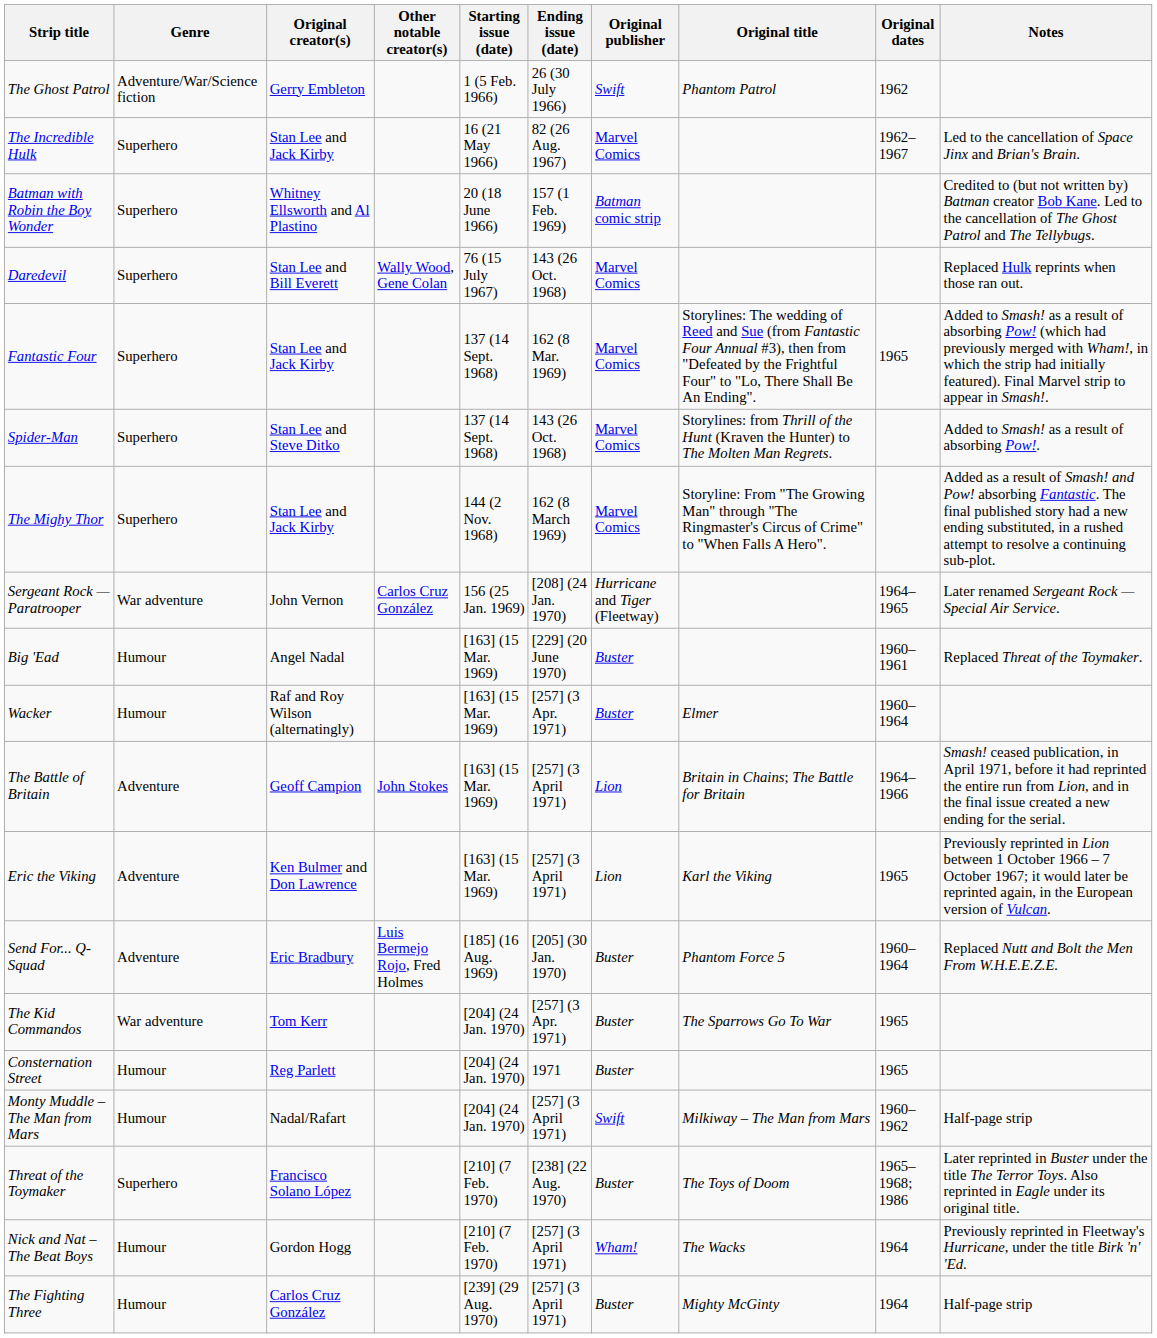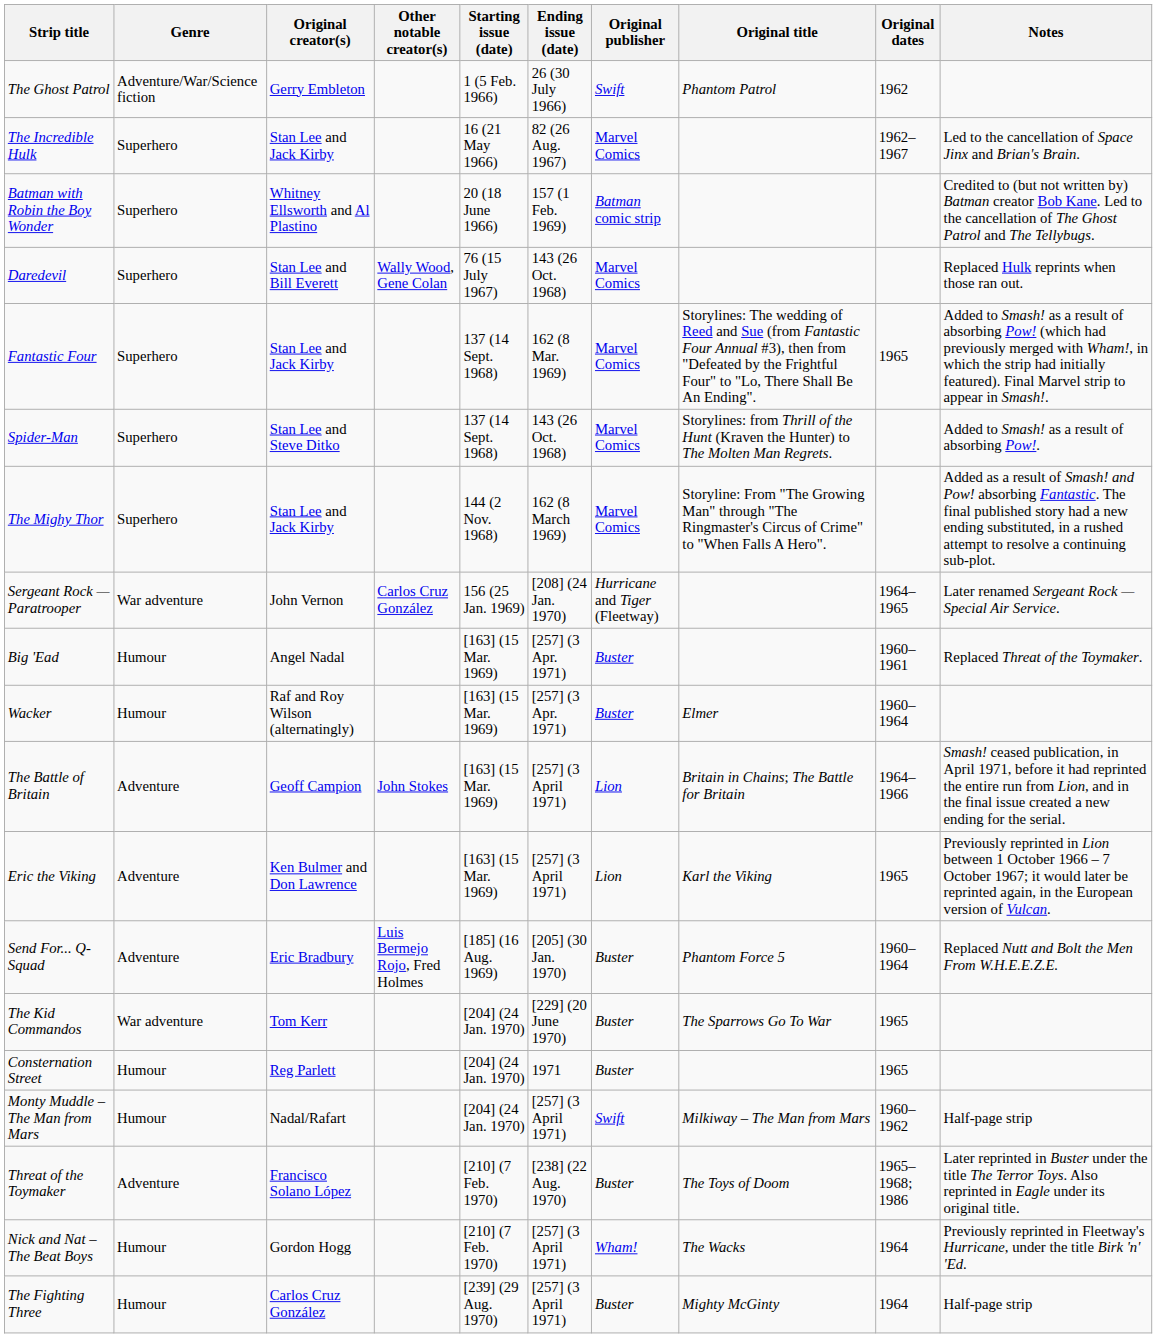 <table class="wikitable sortable">
 <tr>
 <th>Strip title</th>
 <th>Genre</th>
 <th>Original creator(s)</th>
 <th>Other notable creator(s)</th>
 <th>Starting issue (date)</th>
 <th>Ending issue (date)</th>
 <th>Original publisher</th>
 <th>Original title</th>
 <th>Original dates</th>
 <th>Notes</th>
 </tr>
 <tr>
 <td><em>The Ghost Patrol</em></td>
 <td>Adventure/War/Science fiction</td>
 <td><a href='#'>Gerry Embleton</a></td>
 <td></td>
 <td>1 (5 Feb. 1966)</td>
 <td>26 (30 July 1966)</td>
 <td><em><a href='#'>Swift</a></em></td>
 <td><em>Phantom Patrol</em></td>
 <td>1962</td>
 <td></td>
 </tr>
 <tr>
 <td><em><a href='#'>The Incredible Hulk</a></em></td>
 <td>Superhero</td>
 <td><a href='#'>Stan Lee</a> and <a href='#'>Jack Kirby</a></td>
 <td></td>
 <td>16 (21 May 1966)</td>
 <td>82 (26 Aug. 1967)</td>
 <td><a href='#'>Marvel Comics</a></td>
 <td></td>
 <td>1962–1967</td>
 <td>Led to the cancellation of <em>Space Jinx</em> and <em>Brian's Brain</em>.</td>
 </tr>
 <tr>
 <td><em><a href='#'>Batman with Robin the Boy Wonder</a></em></td>
 <td>Superhero</td>
 <td><a href='#'>Whitney Ellsworth</a> and <a href='#'>Al Plastino</a></td>
 <td></td>
 <td>20 (18 June 1966)</td>
 <td>157 (1 Feb. 1969)</td>
 <td><a href='#'><em>Batman</em> comic strip</a></td>
 <td></td>
 <td></td>
 <td>Credited to (but not written by) <em>Batman</em> creator <a href='#'>Bob Kane</a>. Led to the cancellation of <em>The Ghost Patrol</em> and <em>The Tellybugs</em>.</td>
 </tr>
 <tr>
 <td><em><a href='#'>Daredevil</a></em></td>
 <td>Superhero</td>
 <td><a href='#'>Stan Lee</a> and <a href='#'>Bill Everett</a></td>
 <td><a href='#'>Wally Wood</a>, <a href='#'>Gene Colan</a></td>
 <td>76 (15 July 1967)</td>
 <td>143 (26 Oct. 1968)</td>
 <td><a href='#'>Marvel Comics</a></td>
 <td></td>
 <td></td>
 <td>Replaced <a href='#'>Hulk</a> reprints when those ran out.</td>
 </tr>
 <tr>
 <td><em><a href='#'>Fantastic Four</a></em></td>
 <td>Superhero</td>
 <td><a href='#'>Stan Lee</a> and <a href='#'>Jack Kirby</a></td>
 <td></td>
 <td>137 (14 Sept. 1968)</td>
 <td>162 (8 Mar. 1969)</td>
 <td><a href='#'>Marvel Comics</a></td>
 <td>Storylines: The wedding of <a href='#'>Reed</a> and <a href='#'>Sue</a> (from <em>Fantastic Four Annual</em> #3), then from "Defeated by the Frightful Four" to "Lo, There Shall Be An Ending".</td>
 <td>1965</td>
 <td>Added to <em>Smash!</em> as a result of absorbing <em><a href='#'>Pow!</a></em> (which had previously merged with <em>Wham!</em>, in which the strip had initially featured). Final Marvel strip to appear in <em>Smash!</em>.</td>
 </tr>
 <tr>
 <td><em><a href='#'>Spider-Man</a></em></td>
 <td>Superhero</td>
 <td><a href='#'>Stan Lee</a> and <a href='#'>Steve Ditko</a></td>
 <td></td>
 <td>137 (14 Sept. 1968)</td>
 <td>143 (26 Oct. 1968)</td>
 <td><a href='#'>Marvel Comics</a></td>
 <td>Storylines: from <em>Thrill of the Hunt</em> (Kraven the Hunter) to <em>The Molten Man Regrets</em>.</td>
 <td></td>
 <td>Added to <em>Smash!</em> as a result of absorbing <em><a href='#'>Pow!</a></em>.</td>
 </tr>
 <tr>
 <td><em><a href='#'>The Mighy Thor</a></em></td>
 <td>Superhero</td>
 <td><a href='#'>Stan Lee</a> and <a href='#'>Jack Kirby</a></td>
 <td></td>
 <td>144 (2 Nov. 1968)</td>
 <td>162 (8 March 1969)</td>
 <td><a href='#'>Marvel Comics</a></td>
 <td>Storyline: From "The Growing Man" through "The Ringmaster's Circus of Crime" to "When Falls A Hero".</td>
 <td></td>
 <td>Added as a result of <em>Smash! and Pow!</em> absorbing <em><a href='#'>Fantastic</a></em>. The final published story had a new ending substituted, in a rushed attempt to resolve a continuing sub-plot.</td>
 </tr>
 <tr>
 <td><em>Sergeant Rock — Paratrooper</em></td>
 <td>War adventure</td>
 <td>John Vernon</td>
 <td><a href='#'>Carlos Cruz González</a></td>
 <td>156 (25 Jan. 1969)</td>
 <td>[208] (24 Jan. 1970)</td>
 <td><em>Hurricane</em> and <em>Tiger</em> (Fleetway)</td>
 <td></td>
 <td>1964–1965</td>
 <td>Later renamed <em>Sergeant Rock — Special Air Service</em>.</td>
 </tr>
 <tr>
 <td><em>Big 'Ead</em></td>
 <td>Humour</td>
 <td>Angel Nadal</td>
 <td></td>
 <td>[163] (15 Mar. 1969)</td>
-<td>[229] (20 June 1970)</td>
+<td>[257] (3 Apr. 1971)</td>
 <td><em><a href='#'>Buster</a></em></td>
 <td></td>
 <td>1960–1961</td>
 <td>Replaced <em>Threat of the Toymaker</em>.</td>
 </tr>
 <tr>
 <td><em>Wacker</em></td>
 <td>Humour</td>
 <td>Raf and Roy Wilson (alternatingly)</td>
 <td></td>
 <td>[163] (15 Mar. 1969)</td>
 <td> [257] (3 Apr. 1971)</td>
 <td><em><a href='#'>Buster</a></em></td>
 <td><em>Elmer</em></td>
 <td>1960–1964</td>
 <td></td>
 </tr>
 <tr>
 <td><em>The Battle of Britain</em></td>
 <td>Adventure</td>
 <td><a href='#'>Geoff Campion</a></td>
 <td><a href='#'>John Stokes</a></td>
 <td>[163] (15 Mar. 1969)</td>
 <td>[257] (3 April 1971)</td>
 <td><em><a href='#'>Lion</a></em></td>
 <td><em>Britain in Chains</em>; <em>The Battle for Britain</em></td>
 <td>1964–1966</td>
 <td><em>Smash!</em> ceased publication, in April 1971, before it had reprinted the entire run from <em>Lion</em>, and in the final issue created a new ending for the serial.</td>
 </tr>
 <tr>
 <td><em>Eric the Viking</em></td>
 <td>Adventure</td>
 <td><a href='#'>Ken Bulmer</a> and <a href='#'>Don Lawrence</a></td>
 <td></td>
 <td>[163] (15 Mar. 1969)</td>
 <td> [257] (3 April 1971)</td>
 <td><em>Lion</em></td>
 <td><em>Karl the Viking</em></td>
 <td>1965</td>
 <td>Previously reprinted in <em>Lion</em> between 1 October 1966 – 7 October 1967; it would later be reprinted again, in the European version of <em><a href='#'>Vulcan</a></em>.</td>
 </tr>
 <tr>
 <td><em>Send For... Q-Squad</em></td>
 <td>Adventure</td>
 <td><a href='#'>Eric Bradbury</a></td>
 <td><a href='#'>Luis Bermejo Rojo</a>, Fred Holmes</td>
 <td>[185] (16 Aug. 1969)</td>
 <td>[205] (30 Jan. 1970)</td>
 <td><em>Buster</em></td>
 <td><em>Phantom Force 5</em></td>
 <td>1960–1964</td>
 <td>Replaced <em>Nutt and Bolt the Men From W.H.E.E.Z.E.</em></td>
 </tr>
 <tr>
 <td><em>The Kid Commandos</em></td>
 <td>War adventure</td>
 <td><a href='#'>Tom Kerr</a></td>
 <td></td>
 <td>[204] (24 Jan. 1970)</td>
-<td>[257] (3 Apr. 1971)</td>
+<td>[229] (20 June 1970)</td>
 <td><em>Buster</em></td>
 <td><em>The Sparrows Go To War</em></td>
 <td>1965</td>
 <td></td>
 </tr>
 <tr>
 <td><em>Consternation Street</em></td>
 <td>Humour</td>
 <td><a href='#'>Reg Parlett</a></td>
 <td></td>
 <td>[204] (24 Jan. 1970)</td>
 <td> 1971</td>
 <td><em>Buster</em></td>
 <td></td>
 <td>1965</td>
 <td></td>
 </tr>
 <tr>
 <td><em>Monty Muddle – The Man from Mars</em></td>
 <td>Humour</td>
 <td>Nadal/Rafart</td>
 <td></td>
 <td>[204] (24 Jan. 1970)</td>
 <td>[257] (3 April 1971)</td>
 <td><em><a href='#'>Swift</a></em></td>
 <td><em>Milkiway – The Man from Mars</em></td>
 <td>1960–1962</td>
 <td>Half-page strip</td>
 </tr>
 <tr>
 <td><em>Threat of the Toymaker</em></td>
-<td>Superhero</td>
+<td>Adventure</td>
 <td><a href='#'>Francisco Solano López</a></td>
 <td></td>
 <td>[210] (7 Feb. 1970)</td>
 <td>[238] (22 Aug. 1970)</td>
 <td><em>Buster</em></td>
 <td><em>The Toys of Doom</em></td>
 <td>1965–1968;<br>1986</td>
 <td>Later reprinted in <em>Buster</em> under the title <em>The Terror Toys</em>. Also reprinted in <em>Eagle</em> under its original title.</td>
 </tr>
 <tr>
 <td><em>Nick and Nat – The Beat Boys</em></td>
 <td>Humour</td>
 <td>Gordon Hogg</td>
 <td></td>
 <td>[210] (7 Feb. 1970)</td>
 <td>[257] (3 April 1971)</td>
 <td><em><a href='#'>Wham!</a></em></td>
 <td><em>The Wacks</em></td>
 <td>1964</td>
 <td>Previously reprinted in Fleetway's <em>Hurricane</em>, under the title <em>Birk 'n' 'Ed</em>.</td>
 </tr>
 <tr>
 <td><em>The Fighting Three</em></td>
 <td>Humour</td>
 <td><a href='#'>Carlos Cruz González</a></td>
 <td></td>
 <td>[239] (29 Aug. 1970)</td>
 <td>[257] (3 April 1971)</td>
 <td><em>Buster</em></td>
 <td><em>Mighty McGinty</em></td>
 <td>1964</td>
 <td>Half-page strip</td>
 </tr>
 </table>
